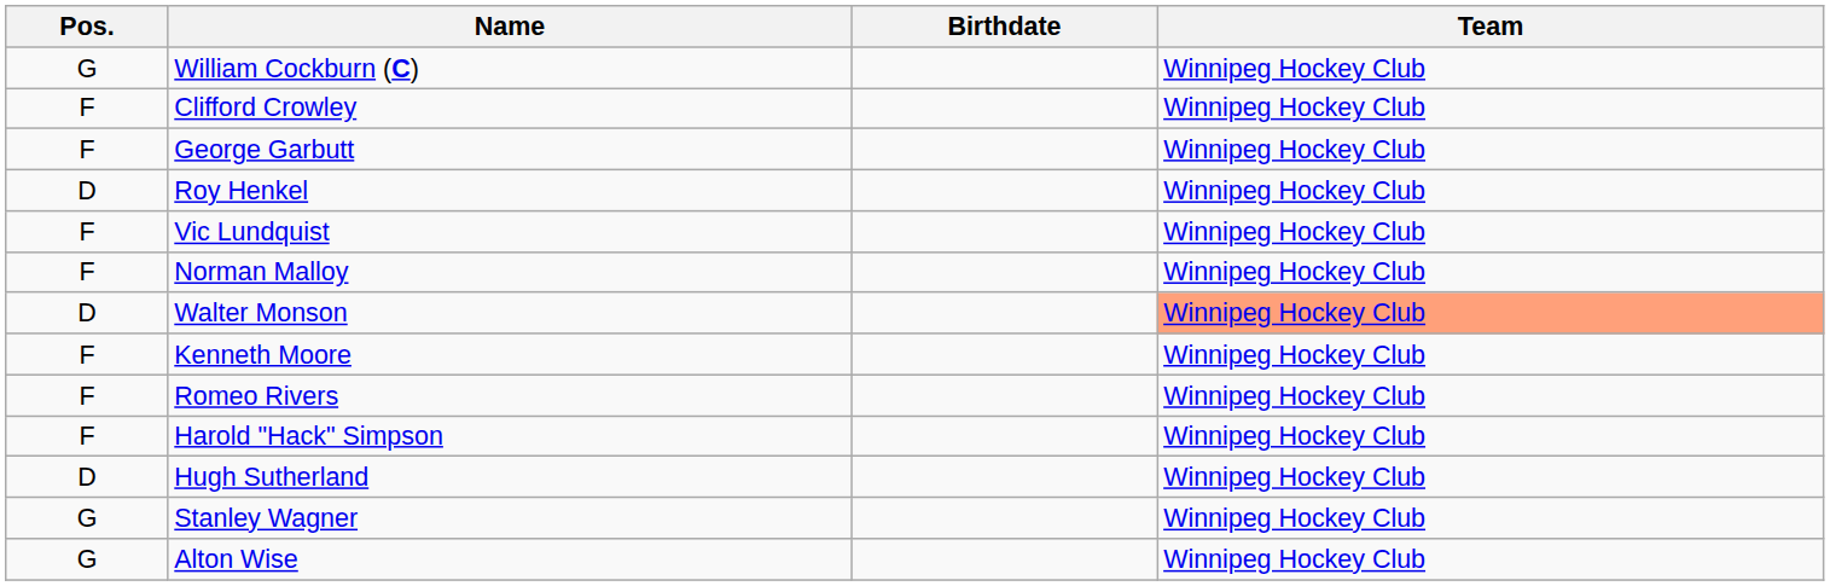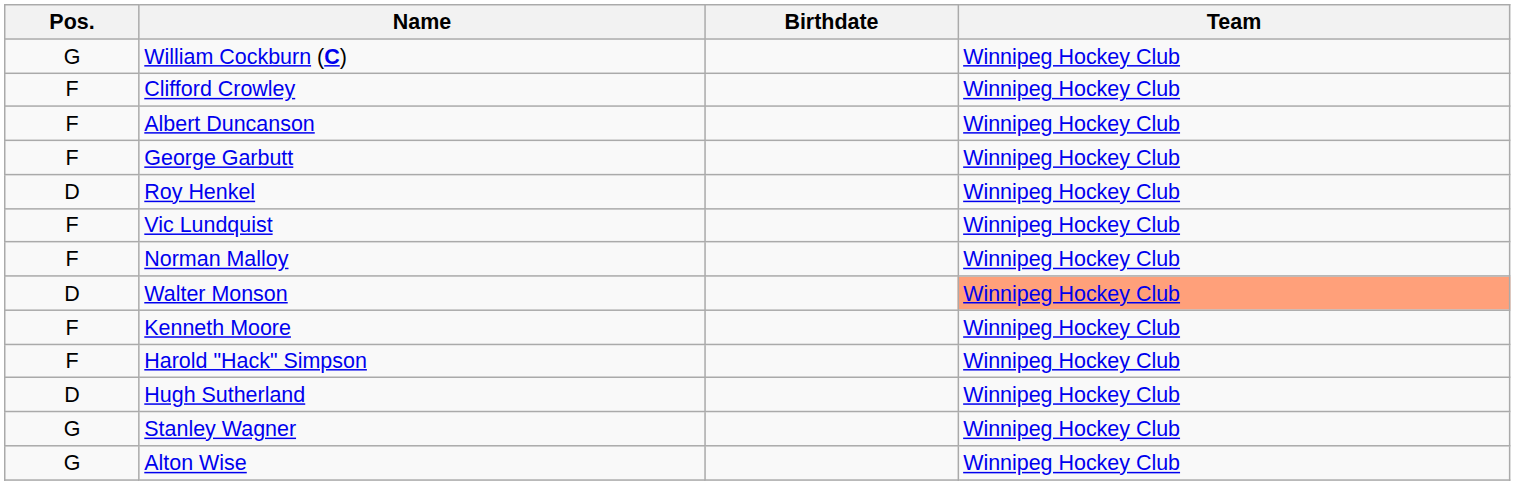 <table class="wikitable sortable" width="80%" style="font-size: 90%; text-align: center;">
 <tr>
 <th>Pos.</th>
 <th>Name</th>
 <th>Birthdate</th>
 <th>Team</th>
 </tr>
 <tr>
 <td>G</td>
 <td style="text-align:left;"><a href='#'>William Cockburn</a> (<strong><a href='#'>C</a></strong>)</td>
 <td style="text-align:right;"></td>
 <td style="text-align:left;"> <a href='#'>Winnipeg Hockey Club</a></td>
 </tr>
 <tr>
 <td>F</td>
 <td style="text-align:left;"><a href='#'>Clifford Crowley</a></td>
+<td style="text-align:right;"></td>
+<td style="text-align:left;"> <a href='#'>Winnipeg Hockey Club</a></td>
+</tr>
+<tr>
+<td>F</td>
+<td style="text-align:left;"><a href='#'>Albert Duncanson</a></td>
 <td style="text-align:right;"></td>
 <td style="text-align:left;"> <a href='#'>Winnipeg Hockey Club</a></td>
 </tr>
 <tr>
 <td>F</td>
 <td style="text-align:left;"><a href='#'>George Garbutt</a></td>
 <td style="text-align:right;"></td>
 <td style="text-align:left;"> <a href='#'>Winnipeg Hockey Club</a></td>
 </tr>
 <tr>
 <td>D</td>
 <td style="text-align:left;"><a href='#'>Roy Henkel</a></td>
 <td style="text-align:right;"></td>
 <td style="text-align:left;"> <a href='#'>Winnipeg Hockey Club</a></td>
 </tr>
 <tr>
 <td>F</td>
 <td style="text-align:left;"><a href='#'>Vic Lundquist</a></td>
 <td style="text-align:right;"></td>
 <td style="text-align:left;"> <a href='#'>Winnipeg Hockey Club</a></td>
 </tr>
 <tr>
 <td>F</td>
 <td style="text-align:left;"><a href='#'>Norman Malloy</a></td>
 <td style="text-align:right;"></td>
 <td style="text-align:left;"> <a href='#'>Winnipeg Hockey Club</a></td>
 </tr>
 <tr>
 <td>D</td>
 <td style="text-align:left;"><a href='#'>Walter Monson</a></td>
 <td style="text-align:right;"></td>
 <td style="background: lightsalmon; text-align:left;"> <a href='#'>Winnipeg Hockey Club</a></td>
 </tr>
 <tr>
 <td>F</td>
 <td style="text-align:left;"><a href='#'>Kenneth Moore</a></td>
 <td style="text-align:right;"></td>
 <td style="text-align:left;"> <a href='#'>Winnipeg Hockey Club</a></td>
 </tr>
 <tr>
 <td>F</td>
-<td style="text-align:left;"><a href='#'>Romeo Rivers</a></td>
-<td style="text-align:right;"></td>
-<td style="text-align:left;"> <a href='#'>Winnipeg Hockey Club</a></td>
-</tr>
-<tr>
-<td>F</td>
 <td style="text-align:left;"><a href='#'>Harold "Hack" Simpson</a></td>
 <td style="text-align:right;"></td>
 <td style="text-align:left;"> <a href='#'>Winnipeg Hockey Club</a></td>
 </tr>
 <tr>
 <td>D</td>
 <td style="text-align:left;"><a href='#'>Hugh Sutherland</a></td>
 <td style="text-align:right;"></td>
 <td style="text-align:left;"> <a href='#'>Winnipeg Hockey Club</a></td>
 </tr>
 <tr>
 <td>G</td>
 <td style="text-align:left;"><a href='#'>Stanley Wagner</a></td>
 <td style="text-align:right;"></td>
 <td style="text-align:left;"> <a href='#'>Winnipeg Hockey Club</a></td>
 </tr>
 <tr>
 <td>G</td>
 <td style="text-align:left;"><a href='#'>Alton Wise</a></td>
 <td style="text-align:right;"></td>
 <td style="text-align:left;"> <a href='#'>Winnipeg Hockey Club</a></td>
 </tr>
 </table>
